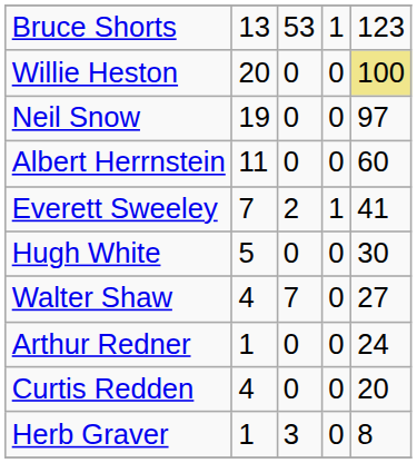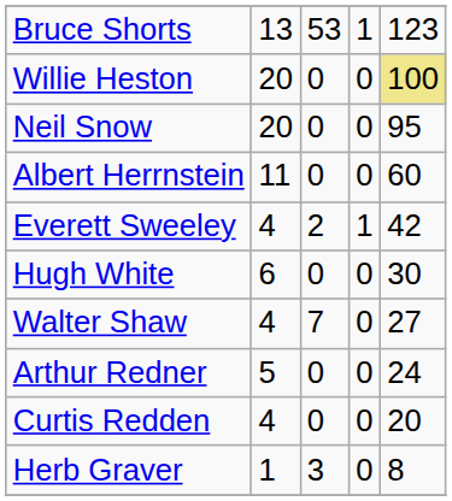 <table class="wikitable">
 <tr>
 </tr>
 <tr>
 <td><a href='#'>Bruce Shorts</a></td>
 <td>13</td>
 <td>53</td>
 <td>1</td>
 <td>123</td>
 </tr>
 <tr>
 <td><a href='#'>Willie Heston</a></td>
 <td>20</td>
 <td>0</td>
 <td>0</td>
 <td style="background: khaki;">100</td>
 </tr>
 <tr>
 <td><a href='#'>Neil Snow</a></td>
-<td>19</td>
+<td>20</td>
 <td>0</td>
 <td>0</td>
-<td>97</td>
+<td>95</td>
 </tr>
 <tr>
 <td><a href='#'>Albert Herrnstein</a></td>
 <td>11</td>
 <td>0</td>
 <td>0</td>
 <td>60</td>
 </tr>
 <tr>
 <td><a href='#'>Everett Sweeley</a></td>
-<td>7</td>
+<td>4</td>
 <td>2</td>
 <td>1</td>
-<td>41</td>
+<td>42</td>
 </tr>
 <tr>
 <td><a href='#'>Hugh White</a></td>
-<td>5</td>
+<td>6</td>
 <td>0</td>
 <td>0</td>
 <td>30</td>
 </tr>
 <tr>
 <td><a href='#'>Walter Shaw</a></td>
 <td>4</td>
 <td>7</td>
 <td>0</td>
 <td>27</td>
 </tr>
 <tr>
 <td><a href='#'>Arthur Redner</a></td>
-<td>1</td>
+<td>5</td>
 <td>0</td>
 <td>0</td>
 <td>24</td>
 </tr>
 <tr>
 <td><a href='#'>Curtis Redden</a></td>
 <td>4</td>
 <td>0</td>
 <td>0</td>
 <td>20</td>
 </tr>
 <tr>
 <td><a href='#'>Herb Graver</a></td>
 <td>1</td>
 <td>3</td>
 <td>0</td>
 <td>8</td>
 </tr>
 <tr>
 </tr>
 </table>
